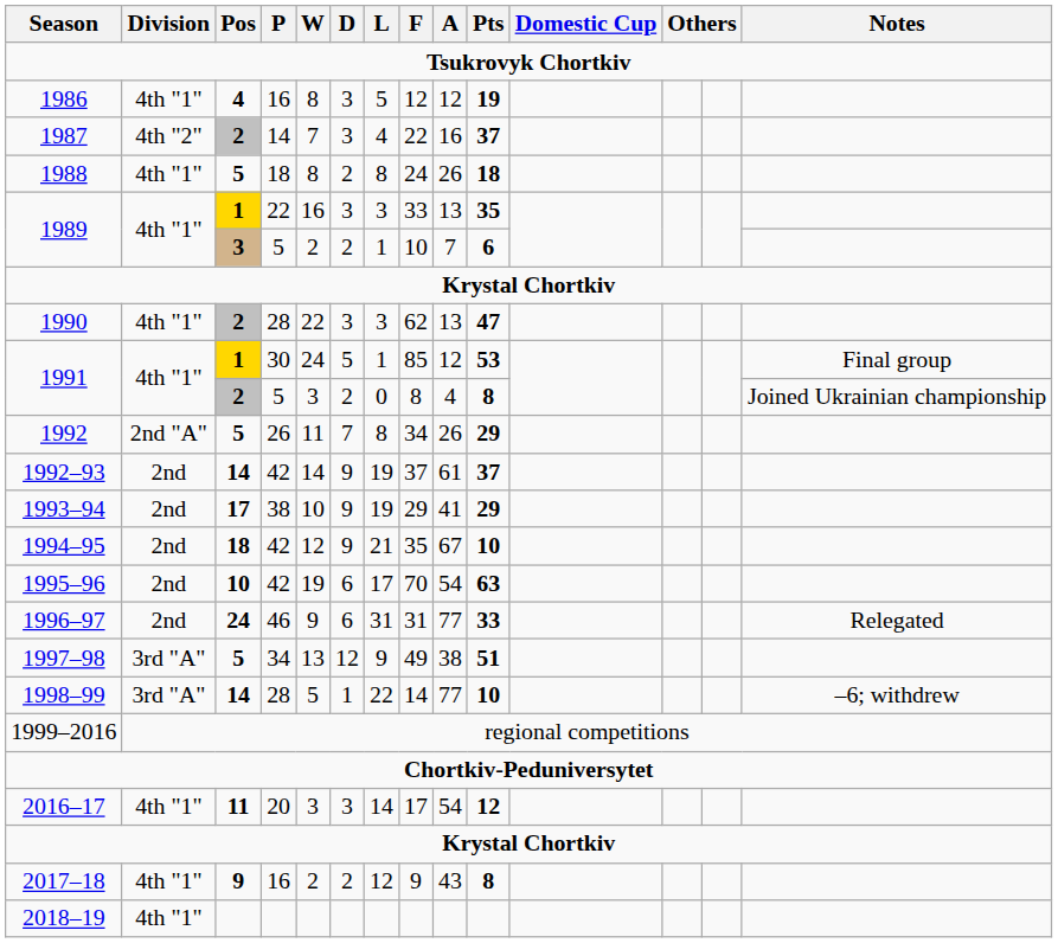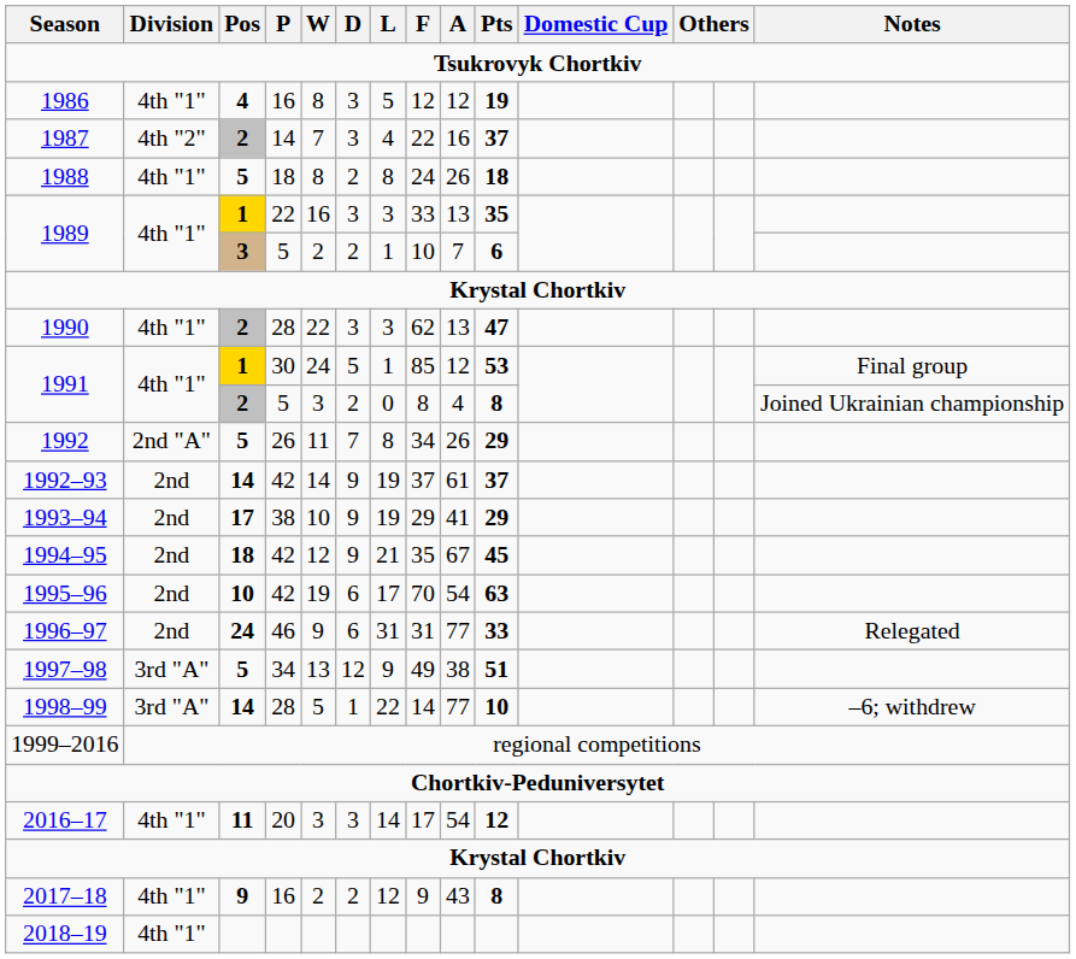 <table class="wikitable">
 <tr>
 <th>Season</th>
 <th>Division</th>
 <th>Pos</th>
 <th>P</th>
 <th>W</th>
 <th>D</th>
 <th>L</th>
 <th>F</th>
 <th>A</th>
 <th>Pts</th>
 <th><a href='#'>Domestic Cup</a></th>
 <th colspan=2>Others</th>
 <th>Notes</th>
 </tr>
 <tr>
 <td align=center colspan=14><strong>Tsukrovyk Chortkiv</strong></td>
 </tr>
 <tr>
 <td align=center><a href='#'>1986</a></td>
 <td align=center>4th "1"</td>
 <td align=center><strong>4</strong></td>
 <td align=center>16</td>
 <td align=center>8</td>
 <td align=center>3</td>
 <td align=center>5</td>
 <td align=center>12</td>
 <td align=center>12</td>
 <td align=center><strong>19</strong></td>
 <td align=center></td>
 <td align=center></td>
 <td align=center></td>
 <td align=center></td>
 </tr>
 <tr>
 <td align=center><a href='#'>1987</a></td>
 <td align=center>4th "2"</td>
 <td align=center bgcolor=silver><strong>2</strong></td>
 <td align=center>14</td>
 <td align=center>7</td>
 <td align=center>3</td>
 <td align=center>4</td>
 <td align=center>22</td>
 <td align=center>16</td>
 <td align=center><strong>37</strong></td>
 <td align=center></td>
 <td align=center></td>
 <td align=center></td>
 <td align=center></td>
 </tr>
 <tr>
 <td align=center><a href='#'>1988</a></td>
 <td align=center>4th "1"</td>
 <td align=center><strong>5</strong></td>
 <td align=center>18</td>
 <td align=center>8</td>
 <td align=center>2</td>
 <td align=center>8</td>
 <td align=center>24</td>
 <td align=center>26</td>
 <td align=center><strong>18</strong></td>
 <td align=center></td>
 <td align=center></td>
 <td align=center></td>
 <td align=center></td>
 </tr>
 <tr>
 <td align=center rowspan=2><a href='#'>1989</a></td>
 <td align=center rowspan=2>4th "1"</td>
 <td align=center bgcolor=gold><strong>1</strong></td>
 <td align=center>22</td>
 <td align=center>16</td>
 <td align=center>3</td>
 <td align=center>3</td>
 <td align=center>33</td>
 <td align=center>13</td>
 <td align=center><strong>35</strong></td>
 <td align=center rowspan=2></td>
 <td align=center rowspan=2></td>
 <td align=center rowspan=2></td>
 <td align=center></td>
 </tr>
 <tr>
 <td align=center bgcolor=tan><strong>3</strong></td>
 <td align=center>5</td>
 <td align=center>2</td>
 <td align=center>2</td>
 <td align=center>1</td>
 <td align=center>10</td>
 <td align=center>7</td>
 <td align=center><strong>6</strong></td>
 <td align=center></td>
 </tr>
 <tr>
 <td align=center colspan=14><strong>Krystal Chortkiv</strong></td>
 </tr>
 <tr>
 <td align=center><a href='#'>1990</a></td>
 <td align=center>4th "1"</td>
 <td align=center bgcolor=silver><strong>2</strong></td>
 <td align=center>28</td>
 <td align=center>22</td>
 <td align=center>3</td>
 <td align=center>3</td>
 <td align=center>62</td>
 <td align=center>13</td>
 <td align=center><strong>47</strong></td>
 <td align=center></td>
 <td align=center></td>
 <td align=center></td>
 <td align=center></td>
 </tr>
 <tr>
 <td align=center rowspan=2><a href='#'>1991</a></td>
 <td align=center rowspan=2>4th "1"</td>
 <td align=center bgcolor=gold><strong>1</strong></td>
 <td align=center>30</td>
 <td align=center>24</td>
 <td align=center>5</td>
 <td align=center>1</td>
 <td align=center>85</td>
 <td align=center>12</td>
 <td align=center><strong>53</strong></td>
 <td align=center rowspan=2></td>
 <td align=center rowspan=2></td>
 <td align=center rowspan=2></td>
 <td align=center>Final group</td>
 </tr>
 <tr>
 <td align=center bgcolor=silver><strong>2</strong></td>
 <td align=center>5</td>
 <td align=center>3</td>
 <td align=center>2</td>
 <td align=center>0</td>
 <td align=center>8</td>
 <td align=center>4</td>
 <td align=center><strong>8</strong></td>
 <td align=center>Joined Ukrainian championship</td>
 </tr>
 <tr>
 <td align=center><a href='#'>1992</a></td>
 <td align=center>2nd "A"</td>
 <td align=center><strong>5</strong></td>
 <td align=center>26</td>
 <td align=center>11</td>
 <td align=center>7</td>
 <td align=center>8</td>
 <td align=center>34</td>
 <td align=center>26</td>
 <td align=center><strong>29</strong></td>
 <td align=center></td>
 <td align=center></td>
 <td align=center></td>
 <td align=center></td>
 </tr>
 <tr>
 <td align=center><a href='#'>1992–93</a></td>
 <td align=center>2nd</td>
 <td align=center><strong>14</strong></td>
 <td align=center>42</td>
 <td align=center>14</td>
 <td align=center>9</td>
 <td align=center>19</td>
 <td align=center>37</td>
 <td align=center>61</td>
 <td align=center><strong>37</strong></td>
 <td align=center></td>
 <td align=center></td>
 <td align=center></td>
 <td align=center></td>
 </tr>
 <tr>
 <td align=center><a href='#'>1993–94</a></td>
 <td align=center>2nd</td>
 <td align=center><strong>17</strong></td>
 <td align=center>38</td>
 <td align=center>10</td>
 <td align=center>9</td>
 <td align=center>19</td>
 <td align=center>29</td>
 <td align=center>41</td>
 <td align=center><strong>29</strong></td>
 <td align=center></td>
 <td align=center></td>
 <td align=center></td>
 <td align=center></td>
 </tr>
 <tr>
 <td align=center><a href='#'>1994–95</a></td>
 <td align=center>2nd</td>
 <td align=center><strong>18</strong></td>
 <td align=center>42</td>
 <td align=center>12</td>
 <td align=center>9</td>
 <td align=center>21</td>
 <td align=center>35</td>
 <td align=center>67</td>
-<td align=center><strong>10</strong></td>
+<td align=center><strong>45</strong></td>
 <td align=center></td>
 <td align=center></td>
 <td align=center></td>
 <td align=center></td>
 </tr>
 <tr>
 <td align=center><a href='#'>1995–96</a></td>
 <td align=center>2nd</td>
 <td align=center><strong>10</strong></td>
 <td align=center>42</td>
 <td align=center>19</td>
 <td align=center>6</td>
 <td align=center>17</td>
 <td align=center>70</td>
 <td align=center>54</td>
 <td align=center><strong>63</strong></td>
 <td align=center></td>
 <td align=center></td>
 <td align=center></td>
 <td align=center></td>
 </tr>
 <tr>
 <td align=center><a href='#'>1996–97</a></td>
 <td align=center>2nd</td>
 <td align=center><strong>24</strong></td>
 <td align=center>46</td>
 <td align=center>9</td>
 <td align=center>6</td>
 <td align=center>31</td>
 <td align=center>31</td>
 <td align=center>77</td>
 <td align=center><strong>33</strong></td>
 <td align=center></td>
 <td align=center></td>
 <td align=center></td>
 <td align=center>Relegated</td>
 </tr>
 <tr>
 <td align=center><a href='#'>1997–98</a></td>
 <td align=center>3rd "A"</td>
 <td align=center><strong>5</strong></td>
 <td align=center>34</td>
 <td align=center>13</td>
 <td align=center>12</td>
 <td align=center>9</td>
 <td align=center>49</td>
 <td align=center>38</td>
 <td align=center><strong>51</strong></td>
 <td align=center></td>
 <td align=center></td>
 <td align=center></td>
 <td align=center></td>
 </tr>
 <tr>
 <td align=center><a href='#'>1998–99</a></td>
 <td align=center>3rd "A"</td>
 <td align=center><strong>14</strong></td>
 <td align=center>28</td>
 <td align=center>5</td>
 <td align=center>1</td>
 <td align=center>22</td>
 <td align=center>14</td>
 <td align=center>77</td>
 <td align=center><strong>10</strong></td>
 <td align=center></td>
 <td align=center></td>
 <td align=center></td>
 <td align=center>–6; withdrew</td>
 </tr>
 <tr>
 <td align=center>1999–2016</td>
 <td align=center colspan=13>regional competitions</td>
 </tr>
 <tr>
 <td align=center colspan=14><strong>Chortkiv-Peduniversytet</strong></td>
 </tr>
 <tr>
 <td align=center><a href='#'>2016–17</a></td>
 <td align=center>4th "1"</td>
 <td align=center><strong>11</strong></td>
 <td align=center>20</td>
 <td align=center>3</td>
 <td align=center>3</td>
 <td align=center>14</td>
 <td align=center>17</td>
 <td align=center>54</td>
 <td align=center><strong>12</strong></td>
 <td align=center></td>
 <td align=center></td>
 <td align=center></td>
 <td align=center></td>
 </tr>
 <tr>
 <td align=center colspan=14><strong>Krystal Chortkiv</strong></td>
 </tr>
 <tr>
 <td align=center><a href='#'>2017–18</a></td>
 <td align=center>4th "1"</td>
 <td align=center><strong>9</strong></td>
 <td align=center>16</td>
 <td align=center>2</td>
 <td align=center>2</td>
 <td align=center>12</td>
 <td align=center>9</td>
 <td align=center>43</td>
 <td align=center><strong>8</strong></td>
 <td align=center></td>
 <td align=center></td>
 <td align=center></td>
 <td align=center></td>
 </tr>
 <tr>
 <td align=center><a href='#'>2018–19</a></td>
 <td align=center>4th "1"</td>
 <td align=center></td>
 <td align=center></td>
 <td align=center></td>
 <td align=center></td>
 <td align=center></td>
 <td align=center></td>
 <td align=center></td>
 <td align=center></td>
 <td align=center></td>
 <td align=center></td>
 <td align=center></td>
 <td align=center></td>
 </tr>
 </table>
